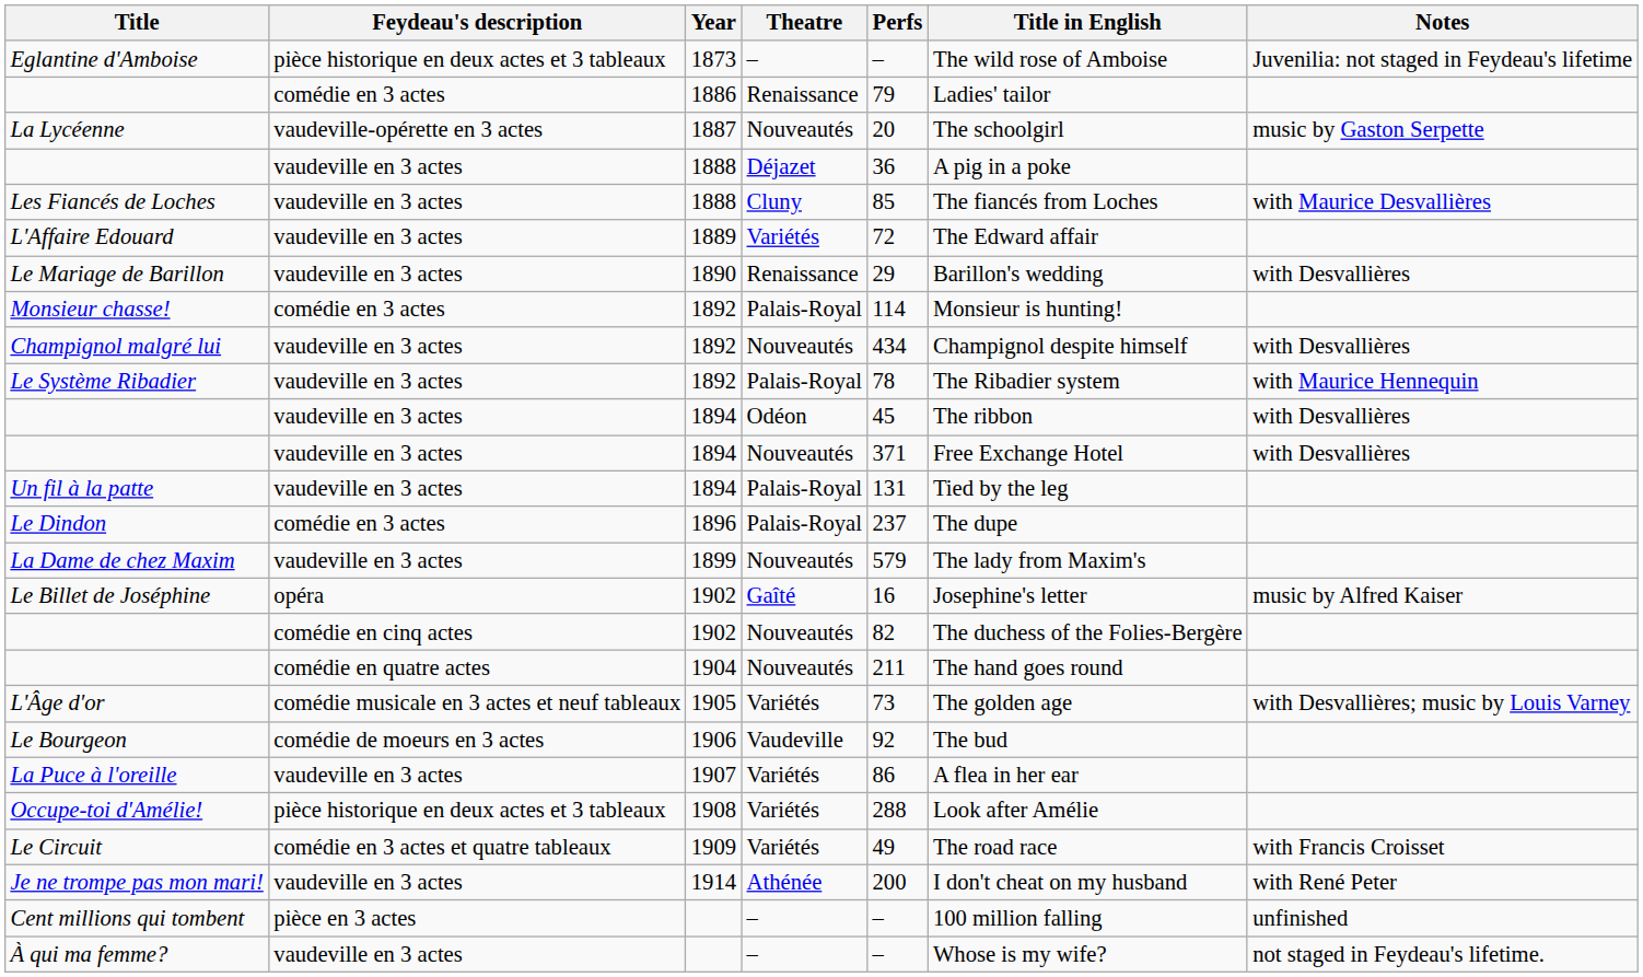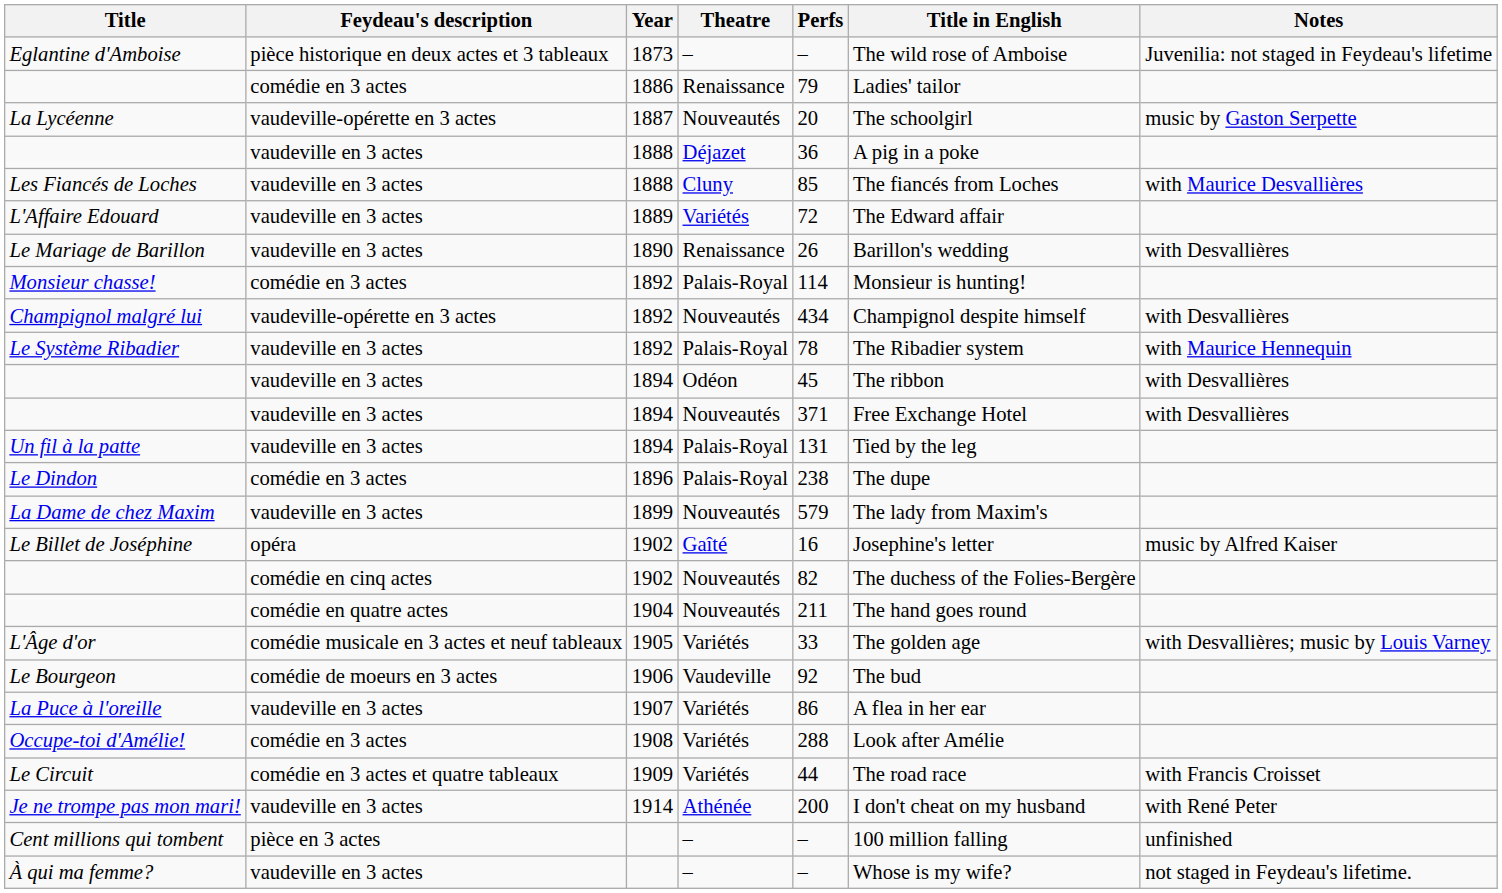 <table class="wikitable plainrowheaders" style="text-align: left; margin-right: 0;">
 <tr>
 <th scope="col">Title</th>
 <th scope="col">Feydeau's description</th>
 <th scope="col">Year</th>
 <th scope="col">Theatre</th>
 <th scope="col">Perfs</th>
 <th scope="col">Title in English</th>
 <th scope="col">Notes</th>
 </tr>
 <tr>
 <td><em>Eglantine d'Amboise</em></td>
 <td>pièce historique en deux actes et 3 tableaux</td>
 <td>1873</td>
 <td>–</td>
 <td>–</td>
 <td>The wild rose of Amboise</td>
 <td>Juvenilia: not staged in Feydeau's lifetime</td>
 </tr>
 <tr>
 <td><em></em></td>
 <td>comédie en 3 actes</td>
 <td>1886</td>
 <td>Renaissance</td>
 <td>79</td>
 <td>Ladies' tailor</td>
 <td></td>
 </tr>
 <tr>
 <td><em>La Lycéenne</em></td>
 <td>vaudeville-opérette en 3 actes</td>
 <td>1887</td>
 <td>Nouveautés</td>
 <td>20</td>
 <td>The schoolgirl</td>
 <td>music by <a href='#'>Gaston Serpette</a></td>
 </tr>
 <tr>
 <td></td>
 <td>vaudeville en 3 actes</td>
 <td>1888</td>
 <td><a href='#'>Déjazet</a></td>
 <td>36</td>
 <td>A pig in a poke</td>
 <td></td>
 </tr>
 <tr>
 <td><em>Les Fiancés de Loches</em></td>
 <td>vaudeville en 3 actes</td>
 <td>1888</td>
 <td><a href='#'>Cluny</a></td>
 <td>85</td>
 <td>The fiancés from Loches</td>
 <td>with <a href='#'>Maurice Desvallières</a></td>
 </tr>
 <tr>
 <td><em>L'Affaire Edouard</em></td>
 <td>vaudeville en 3 actes</td>
 <td>1889</td>
 <td><a href='#'>Variétés</a></td>
 <td>72</td>
 <td>The Edward affair</td>
 <td></td>
 </tr>
 <tr>
 <td><em>Le Mariage de Barillon</em></td>
 <td>vaudeville en 3 actes</td>
 <td>1890</td>
 <td>Renaissance</td>
-<td>29</td>
+<td>26</td>
 <td>Barillon's wedding</td>
 <td>with Desvallières</td>
 </tr>
 <tr>
 <td><em><a href='#'>Monsieur chasse!</a></em></td>
 <td>comédie en 3 actes</td>
 <td>1892</td>
 <td>Palais-Royal</td>
 <td>114</td>
 <td>Monsieur is hunting!</td>
 <td></td>
 </tr>
 <tr>
 <td><em><a href='#'>Champignol malgré lui</a></em></td>
-<td>vaudeville en 3 actes</td>
+<td>vaudeville-opérette en 3 actes</td>
 <td>1892</td>
 <td>Nouveautés</td>
 <td>434</td>
 <td>Champignol despite himself</td>
 <td>with Desvallières</td>
 </tr>
 <tr>
 <td><em><a href='#'>Le Système Ribadier</a></em></td>
 <td>vaudeville en 3 actes</td>
 <td>1892</td>
 <td>Palais-Royal</td>
 <td>78</td>
 <td>The Ribadier system</td>
 <td>with <a href='#'>Maurice Hennequin</a></td>
 </tr>
 <tr>
 <td><em></em></td>
 <td>vaudeville en 3 actes</td>
 <td>1894</td>
 <td>Odéon</td>
 <td>45</td>
 <td>The ribbon</td>
 <td>with Desvallières</td>
 </tr>
 <tr>
 <td></td>
 <td>vaudeville en 3 actes</td>
 <td>1894</td>
 <td>Nouveautés</td>
 <td>371</td>
 <td>Free Exchange Hotel</td>
 <td>with Desvallières</td>
 </tr>
 <tr>
 <td><em><a href='#'>Un fil à la patte</a></em></td>
 <td>vaudeville en 3 actes</td>
 <td>1894</td>
 <td>Palais-Royal</td>
 <td>131</td>
 <td>Tied by the leg</td>
 <td></td>
 </tr>
 <tr>
 <td><em><a href='#'>Le Dindon</a></em></td>
 <td>comédie en 3 actes</td>
 <td>1896</td>
 <td>Palais-Royal</td>
-<td>237</td>
+<td>238</td>
 <td>The dupe</td>
 <td></td>
 </tr>
 <tr>
 <td><em><a href='#'>La Dame de chez Maxim</a></em></td>
 <td>vaudeville en 3 actes</td>
 <td>1899</td>
 <td>Nouveautés</td>
 <td>579</td>
 <td>The lady from Maxim's</td>
 <td></td>
 </tr>
 <tr>
 <td><em>Le Billet de Joséphine</em></td>
 <td>opéra</td>
 <td>1902</td>
 <td><a href='#'>Gaîté</a></td>
 <td>16</td>
 <td>Josephine's letter</td>
 <td>music by Alfred Kaiser</td>
 </tr>
 <tr>
 <td><em></em></td>
 <td>comédie en cinq actes</td>
 <td>1902</td>
 <td>Nouveautés</td>
 <td>82</td>
 <td>The duchess of the Folies-Bergère</td>
 <td></td>
 </tr>
 <tr>
 <td><em></em></td>
 <td>comédie en quatre actes</td>
 <td>1904</td>
 <td>Nouveautés</td>
 <td>211</td>
 <td>The hand goes round</td>
 <td></td>
 </tr>
 <tr>
 <td><em>L'Âge d'or</em></td>
 <td>comédie musicale en 3 actes et neuf tableaux</td>
 <td>1905</td>
 <td>Variétés</td>
-<td>73</td>
+<td>33</td>
 <td>The golden age</td>
 <td>with Desvallières; music by <a href='#'>Louis Varney</a></td>
 </tr>
 <tr>
 <td><em>Le Bourgeon</em></td>
 <td>comédie de moeurs en 3 actes</td>
 <td>1906</td>
 <td>Vaudeville</td>
 <td>92</td>
 <td>The bud</td>
 <td></td>
 </tr>
 <tr>
 <td><em><a href='#'>La Puce à l'oreille</a></em></td>
 <td>vaudeville en 3 actes</td>
 <td>1907</td>
 <td>Variétés</td>
 <td>86</td>
 <td>A flea in her ear</td>
 <td></td>
 </tr>
 <tr>
 <td><em><a href='#'>Occupe-toi d'Amélie!</a></em></td>
-<td>pièce historique en deux actes et 3 tableaux</td>
+<td>comédie en 3 actes</td>
 <td>1908</td>
 <td>Variétés</td>
 <td>288</td>
 <td>Look after Amélie</td>
 <td></td>
 </tr>
 <tr>
 <td><em>Le Circuit</em></td>
 <td>comédie en 3 actes et quatre tableaux</td>
 <td>1909</td>
 <td>Variétés</td>
-<td>49</td>
+<td>44</td>
 <td>The road race</td>
 <td>with Francis Croisset</td>
 </tr>
 <tr>
 <td><em><a href='#'>Je ne trompe pas mon mari!</a></em></td>
 <td>vaudeville en 3 actes</td>
 <td>1914</td>
 <td><a href='#'>Athénée</a></td>
 <td>200</td>
 <td>I don't cheat on my husband</td>
 <td>with René Peter</td>
 </tr>
 <tr>
 <td><em>Cent millions qui tombent</em></td>
 <td>pièce en 3 actes</td>
 <td></td>
 <td>–</td>
 <td>–</td>
 <td>100 million falling</td>
 <td>unfinished</td>
 </tr>
 <tr>
 <td><em>À qui ma femme?</em></td>
 <td>vaudeville en 3 actes</td>
 <td></td>
 <td>–</td>
 <td>–</td>
 <td>Whose is my wife?</td>
 <td>not staged in Feydeau's lifetime.</td>
 </tr>
 </table>
